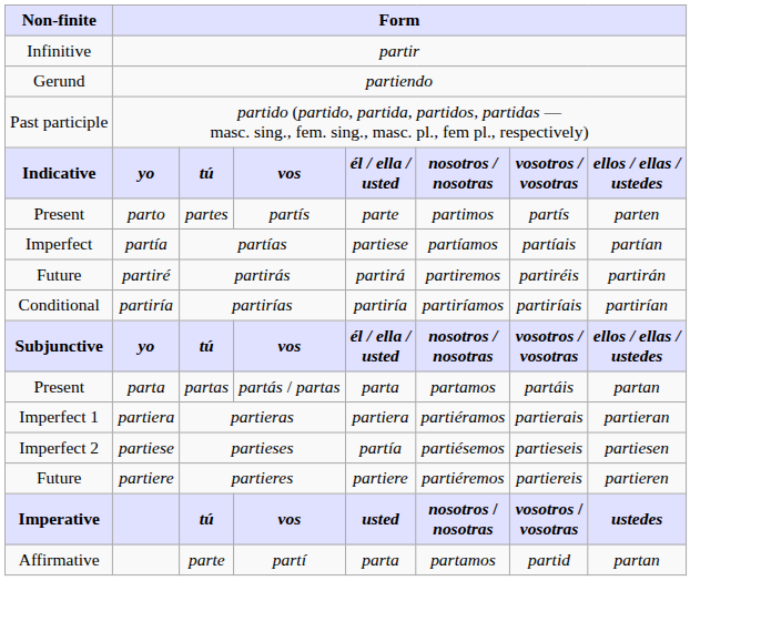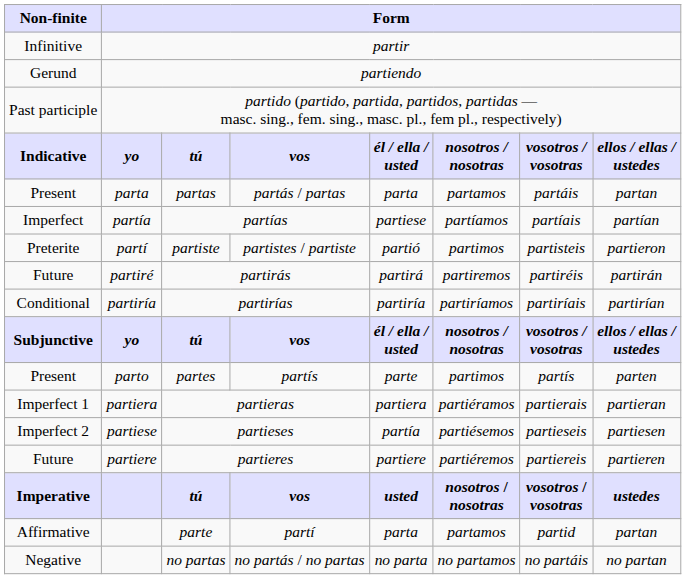 <table border="2" cellpadding="4" cellspacing="0" style="margin: 1em 1em 1em 0; background: #f9f9f9; border: 1px #aaa solid; border-collapse: collapse; font-size: 95%;">
 <tr>
 <th bgcolor="#E0E0FF">Non-finite</th>
 <th colspan="7" bgcolor="#E0E0FF">Form</th>
 </tr>
 <tr align = "center">
 <td>Infinitive</td>
 <td colspan="7"><em>partir</em></td>
 </tr>
 <tr align = "center">
 <td>Gerund</td>
 <td colspan="7"><em>partiendo</em></td>
 </tr>
 <tr align = "center">
 <td>Past participle</td>
 <td colspan="7"><em>partido</em> (<em>partido</em>, <em>partida</em>, <em>partidos</em>, <em>partidas</em> —<br>masc. sing., fem. sing., masc. pl., fem pl., respectively)</td>
 </tr>
 <tr align = "center">
 <th bgcolor="#E0E0FF">Indicative</th>
 <th bgcolor="#E0E0FF"><em>yo</em></th>
 <th bgcolor="#E0E0FF"><em>tú</em></th>
 <th bgcolor="#E0E0FF"><em>vos </em></th>
 <th bgcolor="#E0E0FF"><em>él / ella /<br> usted</em></th>
 <th bgcolor="#E0E0FF"><em>nosotros /<br>nosotras</em></th>
 <th bgcolor="#E0E0FF"><em>vosotros /<br>vosotras</em></th>
 <th bgcolor="#E0E0FF"><em>ellos / ellas /<br>ustedes</em></th>
 </tr>
 <tr align = "center">
 <td>Present</td>
-<td><em>parto</em></td>
-<td><em>partes</em></td>
-<td><em>partís</em></td>
-<td><em>parte</em></td>
-<td><em>partimos</em></td>
-<td><em>partís</em></td>
-<td><em>parten</em></td>
+<td><em>parta</em></td>
+<td><em>partas</em></td>
+<td><em>partás</em> / <em>partas</em></td>
+<td><em>parta</em></td>
+<td><em>partamos</em></td>
+<td><em>partáis</em></td>
+<td><em>partan</em></td>
 </tr>
 <tr align = "center">
 <td>Imperfect</td>
 <td><em>partía</em></td>
 <td colspan="2"><em>partías</em></td>
 <td><em>partiese</em></td>
 <td><em>partíamos</em></td>
 <td><em>partíais</em></td>
 <td><em>partían</em></td>
+</tr>
+<tr align = "center">
+<td>Preterite</td>
+<td><em>partí</em></td>
+<td><em>partiste</em></td>
+<td><em>partistes</em> / <em>partiste</em></td>
+<td><em>partió</em></td>
+<td><em>partimos</em></td>
+<td><em>partisteis</em></td>
+<td><em>partieron</em></td>
 </tr>
 <tr align = "center">
 <td>Future</td>
 <td><em>partiré</em></td>
 <td colspan="2"><em>partirás</em></td>
 <td><em>partirá</em></td>
 <td><em>partiremos</em></td>
 <td><em>partiréis</em></td>
 <td><em>partirán</em></td>
 </tr>
 <tr align = "center">
 <td>Conditional</td>
 <td><em>partiría</em></td>
 <td colspan="2"><em>partirías</em></td>
 <td><em>partiría</em></td>
 <td><em>partiríamos</em></td>
 <td><em>partiríais</em></td>
 <td><em>partirían</em></td>
 </tr>
 <tr align = "center">
 <th bgcolor="#E0E0FF">Subjunctive</th>
 <th bgcolor="#E0E0FF"><em>yo</em></th>
 <th bgcolor="#E0E0FF"><em>tú</em></th>
 <th bgcolor="#E0E0FF"><em>vos </em></th>
 <th bgcolor="#E0E0FF"><em>él / ella /<br> usted</em></th>
 <th bgcolor="#E0E0FF"><em>nosotros /<br>nosotras</em></th>
 <th bgcolor="#E0E0FF"><em>vosotros /<br>vosotras</em></th>
 <th bgcolor="#E0E0FF"><em>ellos / ellas /<br>ustedes</em></th>
 </tr>
 <tr align = "center">
 <td>Present</td>
-<td><em>parta</em></td>
-<td><em>partas</em></td>
-<td><em>partás</em> / <em>partas</em></td>
-<td><em>parta</em></td>
-<td><em>partamos</em></td>
-<td><em>partáis</em></td>
-<td><em>partan</em></td>
+<td><em>parto</em></td>
+<td><em>partes</em></td>
+<td><em>partís</em></td>
+<td><em>parte</em></td>
+<td><em>partimos</em></td>
+<td><em>partís</em></td>
+<td><em>parten</em></td>
 </tr>
 <tr align = "center">
 <td>Imperfect 1</td>
 <td><em>partiera</em></td>
 <td colspan="2"><em>partieras</em></td>
 <td><em>partiera</em></td>
 <td><em>partiéramos</em></td>
 <td><em>partierais</em></td>
 <td><em>partieran</em></td>
 </tr>
 <tr align = "center">
 <td>Imperfect 2</td>
 <td><em>partiese</em></td>
 <td colspan="2"><em>partieses</em></td>
 <td><em>partía</em></td>
 <td><em>partiésemos</em></td>
 <td><em>partieseis</em></td>
 <td><em>partiesen</em></td>
 </tr>
 <tr align = "center">
 <td>Future</td>
 <td><em>partiere</em></td>
 <td colspan="2"><em>partieres</em></td>
 <td><em>partiere</em></td>
 <td><em>partiéremos</em></td>
 <td><em>partiereis</em></td>
 <td><em>partieren</em></td>
 </tr>
 <tr align = "center">
 <th bgcolor="#E0E0FF">Imperative</th>
 <th bgcolor="#E0E0FF"> </th>
 <th bgcolor="#E0E0FF"><em>tú</em></th>
 <th bgcolor="#E0E0FF"><em>vos</em></th>
 <th bgcolor="#E0E0FF"><em>usted</em></th>
 <th bgcolor="#E0E0FF"><em>nosotros</em> /<br> <em>nosotras</em></th>
 <th bgcolor="#E0E0FF"><em>vosotros</em> /<br><em>vosotras</em></th>
 <th bgcolor="#E0E0FF"><em>ustedes</em></th>
 </tr>
 <tr align = "center">
 <td>Affirmative</td>
 <td> </td>
 <td><em>parte</em></td>
 <td><em>partí</em></td>
 <td><em>parta</em></td>
 <td><em>partamos</em></td>
 <td><em>partid</em></td>
 <td><em>partan</em></td>
 </tr>
+<tr align = "center">
+<td>Negative</td>
+<td> </td>
+<td><em>no partas</em></td>
+<td><em>no partás</em> / <em>no partas</em></td>
+<td><em>no parta</em></td>
+<td><em>no partamos</em></td>
+<td><em>no partáis</em></td>
+<td><em>no partan</em></td>
+</tr>
 </table>
